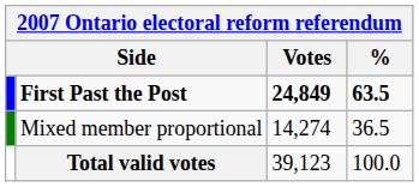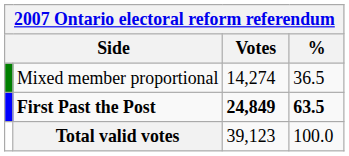 <table class="wikitable" style="font-size: 95%; clear:both">
 <tr style="background-color:#E9E9E9">
 <th colspan=4><a href='#'>2007 Ontario electoral reform referendum</a></th>
 </tr>
 <tr style="background-color:#E9E9E9">
 <th colspan=2 style="width: 130px">Side</th>
 <th style="width: 50px">Votes</th>
 <th style="width: 40px">%</th>
 </tr>
 <tr>
+<td bgcolor="green"></td>
+<td>Mixed member proportional</td>
+<td>14,274</td>
+<td>36.5</td>
+</tr>
+<tr>
 <td bgcolor="blue"></td>
 <td><strong>First Past the Post</strong></td>
 <td><strong>24,849</strong></td>
 <td><strong>63.5</strong></td>
-</tr>
-<tr>
-<td bgcolor="green"></td>
-<td>Mixed member proportional</td>
-<td>14,274</td>
-<td>36.5</td>
 </tr>
 <tr>
 <td bgcolor="white"></td>
 <th>Total valid votes</th>
 <td>39,123</td>
 <td>100.0</td>
 </tr>
 </table>
